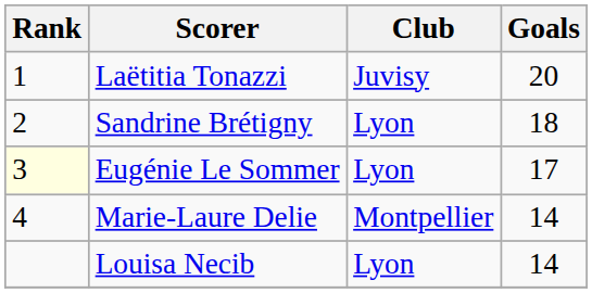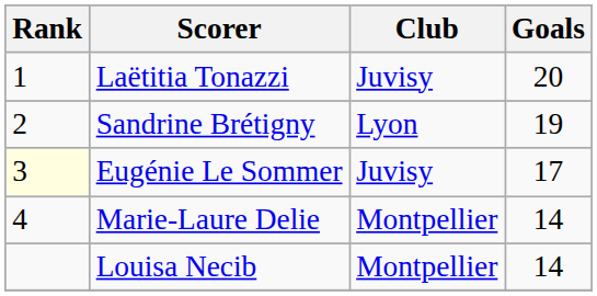 <table class="wikitable">
 <tr>
 <th>Rank</th>
 <th>Scorer</th>
 <th>Club</th>
 <th>Goals</th>
 </tr>
 <tr>
 <td>1</td>
 <td> <a href='#'>Laëtitia Tonazzi</a></td>
 <td><a href='#'>Juvisy</a></td>
 <td align="center">20</td>
 </tr>
 <tr>
 <td>2</td>
 <td> <a href='#'>Sandrine Brétigny</a></td>
 <td><a href='#'>Lyon</a></td>
-<td align="center">18</td>
+<td align="center">19</td>
 </tr>
 <tr>
 <td style="background: lightyellow;">3</td>
 <td> <a href='#'>Eugénie Le Sommer</a></td>
-<td><a href='#'>Lyon</a></td>
+<td><a href='#'>Juvisy</a></td>
 <td align="center">17</td>
 </tr>
 <tr>
 <td>4</td>
 <td> <a href='#'>Marie-Laure Delie</a></td>
 <td><a href='#'>Montpellier</a></td>
 <td align="center">14</td>
 </tr>
 <tr>
 <td></td>
 <td> <a href='#'>Louisa Necib</a></td>
-<td><a href='#'>Lyon</a></td>
+<td><a href='#'>Montpellier</a></td>
 <td align="center">14</td>
 </tr>
 <tr>
 </tr>
 </table>
